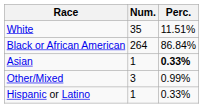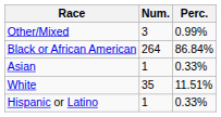 <table class="wikitable">
 <tr>
 <th>Race</th>
 <th>Num.</th>
 <th>Perc.</th>
 </tr>
 <tr>
-<td><a href='#'>White</a></td>
-<td>35</td>
-<td>11.51%</td>
+<td><a href='#'>Other/Mixed</a></td>
+<td>3</td>
+<td>0.99%</td>
 </tr>
 <tr>
 <td><a href='#'>Black or African American</a></td>
 <td>264</td>
 <td>86.84%</td>
 </tr>
 <tr>
 <td><a href='#'>Asian</a></td>
 <td>1</td>
-<td><strong>0.33%</strong></td>
+<td>0.33%</td>
 </tr>
 <tr>
-<td><a href='#'>Other/Mixed</a></td>
-<td>3</td>
-<td>0.99%</td>
+<td><a href='#'>White</a></td>
+<td>35</td>
+<td>11.51%</td>
 </tr>
 <tr>
 <td><a href='#'>Hispanic</a> or <a href='#'>Latino</a></td>
 <td>1</td>
 <td>0.33%</td>
 </tr>
 </table>
